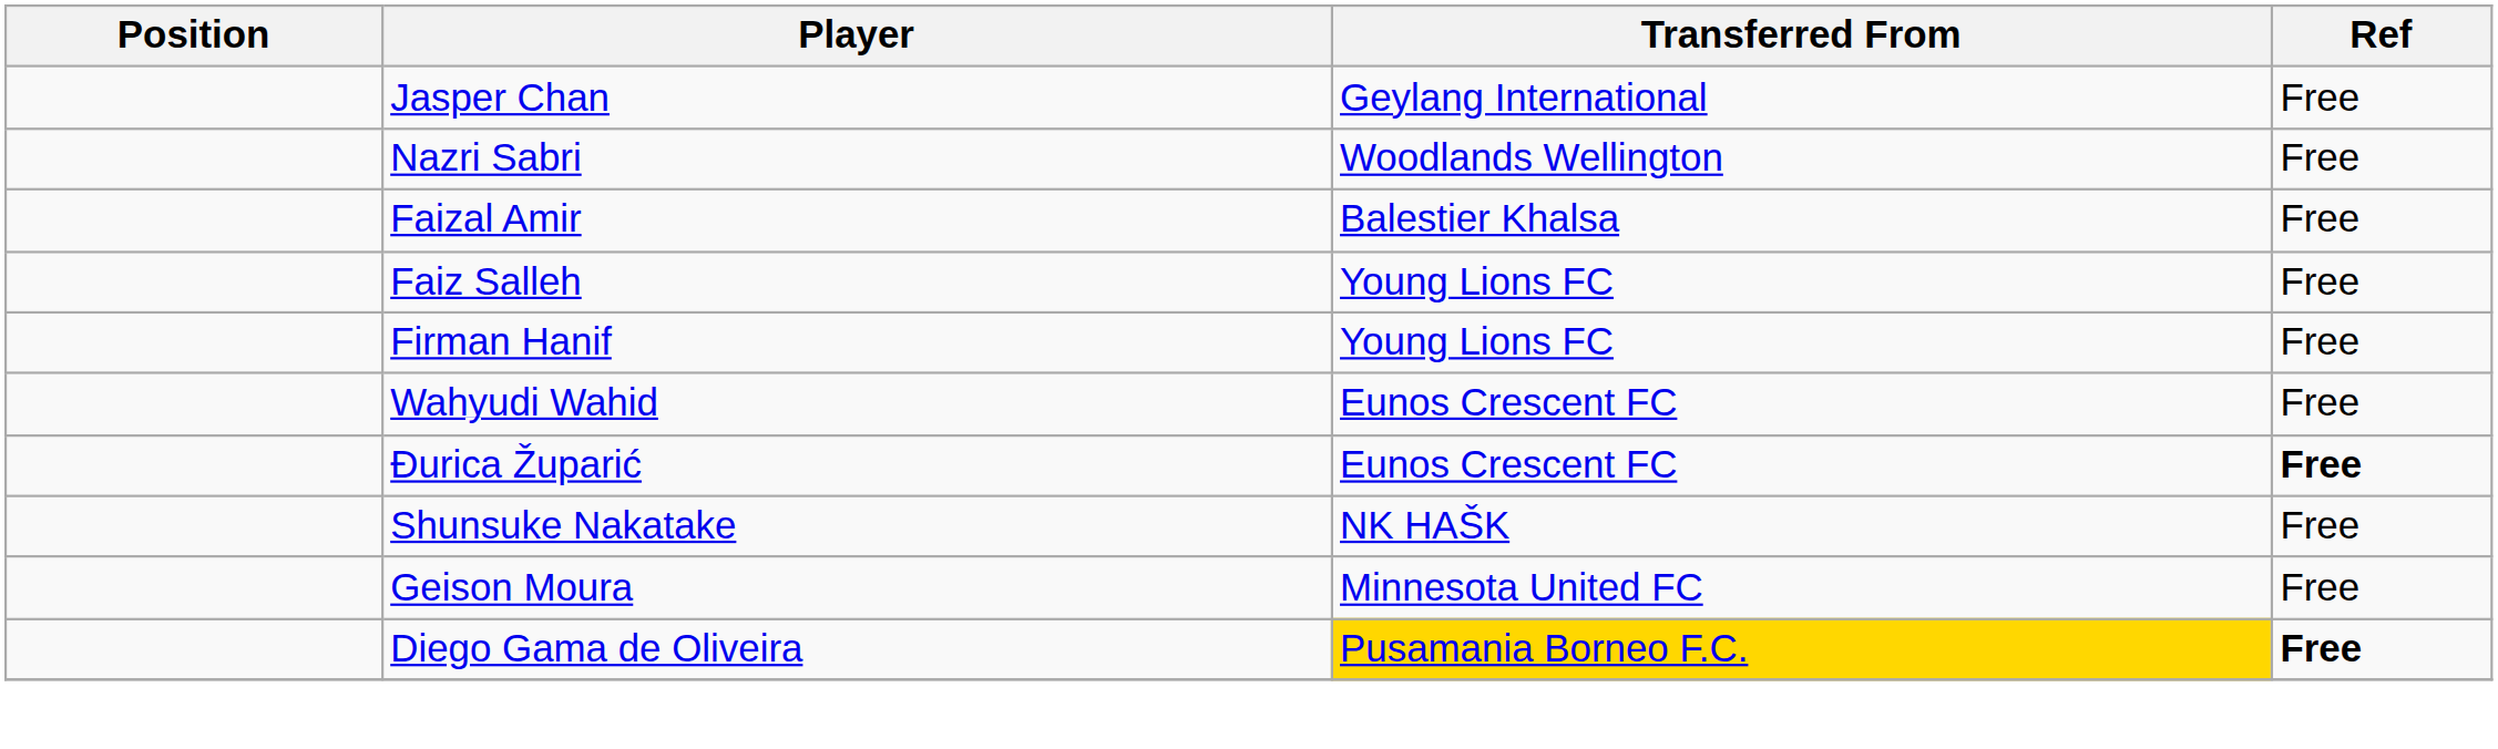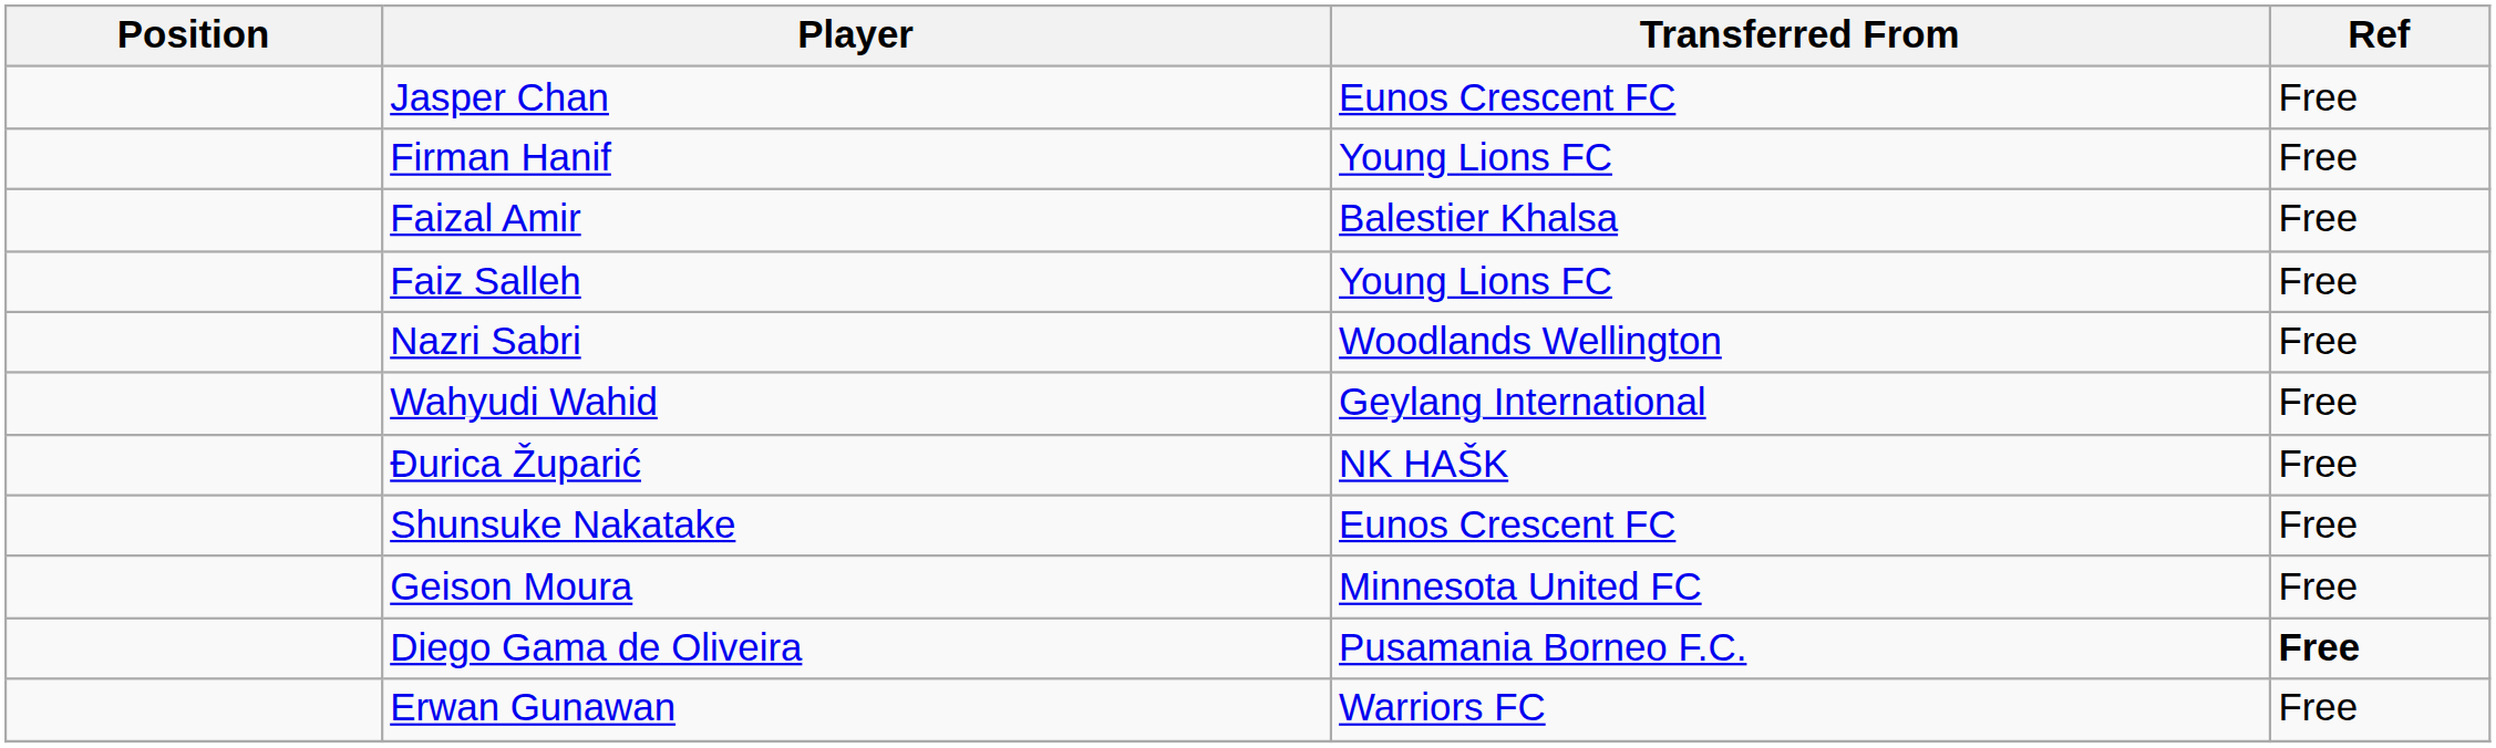 <table class="wikitable sortable" style="width:65%; text-align:center; font-size:100%; text-align:left;">
 <tr>
 <th><strong>Position</strong></th>
 <th><strong>Player</strong></th>
 <th><strong>Transferred From</strong></th>
 <th><strong>Ref</strong></th>
 </tr>
 <tr>
 <td></td>
 <td> <a href='#'>Jasper Chan</a></td>
-<td> <a href='#'>Geylang International</a></td>
+<td> <a href='#'>Eunos Crescent FC</a></td>
 <td>Free </td>
 </tr>
 <tr>
 <td></td>
-<td> <a href='#'>Nazri Sabri</a></td>
-<td> <a href='#'>Woodlands Wellington</a></td>
+<td> <a href='#'>Firman Hanif</a></td>
+<td> <a href='#'>Young Lions FC</a></td>
 <td>Free</td>
 </tr>
 <tr>
 <td></td>
 <td> <a href='#'>Faizal Amir</a></td>
 <td> <a href='#'>Balestier Khalsa</a></td>
 <td>Free</td>
 </tr>
 <tr>
 <td></td>
 <td> <a href='#'>Faiz Salleh</a></td>
 <td> <a href='#'>Young Lions FC</a></td>
 <td>Free</td>
 </tr>
 <tr>
 <td></td>
-<td> <a href='#'>Firman Hanif</a></td>
-<td> <a href='#'>Young Lions FC</a></td>
+<td> <a href='#'>Nazri Sabri</a></td>
+<td> <a href='#'>Woodlands Wellington</a></td>
 <td>Free</td>
 </tr>
 <tr>
 <td></td>
 <td> <a href='#'>Wahyudi Wahid</a></td>
-<td> <a href='#'>Eunos Crescent FC</a></td>
+<td> <a href='#'>Geylang International</a></td>
 <td>Free </td>
 </tr>
 <tr>
 <td></td>
 <td> <a href='#'>Đurica Župarić</a></td>
-<td> <a href='#'>Eunos Crescent FC</a></td>
-<td><strong>Free </strong></td>
+<td> <a href='#'>NK HAŠK</a></td>
+<td>Free </td>
 </tr>
 <tr>
 <td></td>
 <td> <a href='#'>Shunsuke Nakatake</a></td>
-<td> <a href='#'>NK HAŠK</a></td>
+<td> <a href='#'>Eunos Crescent FC</a></td>
 <td>Free </td>
 </tr>
 <tr>
 <td></td>
 <td> <a href='#'>Geison Moura</a></td>
 <td> <a href='#'>Minnesota United FC</a></td>
 <td>Free </td>
 </tr>
 <tr>
 <td></td>
 <td> <a href='#'>Diego Gama de Oliveira</a></td>
-<td style="background: gold;"> <a href='#'>Pusamania Borneo F.C.</a></td>
+<td> <a href='#'>Pusamania Borneo F.C.</a></td>
 <td><strong>Free</strong></td>
+</tr>
+<tr>
+<td></td>
+<td> <a href='#'>Erwan Gunawan</a></td>
+<td> <a href='#'>Warriors FC</a></td>
+<td>Free</td>
 </tr>
 <tr>
 </tr>
 </table>
